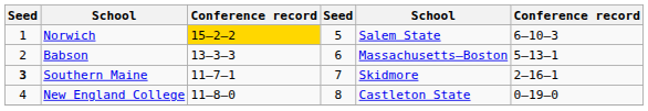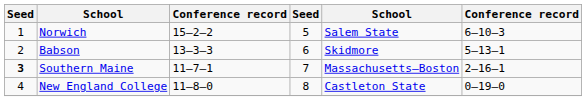 <table class="wikitable">
 <tr>
 <th>Seed</th>
 <th>School</th>
 <th>Conference record</th>
 <th>Seed</th>
 <th>School</th>
 <th>Conference record</th>
 </tr>
 <tr>
 <td align=center>1</td>
 <td><a href='#'>Norwich</a></td>
-<td style="background: gold;">15–2–2</td>
+<td>15–2–2</td>
 <td align=center>5</td>
 <td><a href='#'>Salem State</a></td>
 <td>6–10–3</td>
 </tr>
 <tr>
 <td align=center>2</td>
 <td><a href='#'>Babson</a></td>
 <td>13–3–3</td>
 <td align=center>6</td>
-<td><a href='#'>Massachusetts–Boston</a></td>
+<td><a href='#'>Skidmore</a></td>
 <td>5–13–1</td>
 </tr>
 <tr>
 <td align=center><strong>3</strong></td>
 <td><a href='#'>Southern Maine</a></td>
 <td>11–7–1</td>
 <td align=center>7</td>
-<td><a href='#'>Skidmore</a></td>
+<td><a href='#'>Massachusetts–Boston</a></td>
 <td>2–16–1</td>
 </tr>
 <tr>
 <td align=center>4</td>
 <td><a href='#'>New England College</a></td>
 <td>11–8–0</td>
 <td align=center>8</td>
 <td><a href='#'>Castleton State</a></td>
 <td>0–19–0</td>
 </tr>
 <tr>
 </tr>
 </table>
